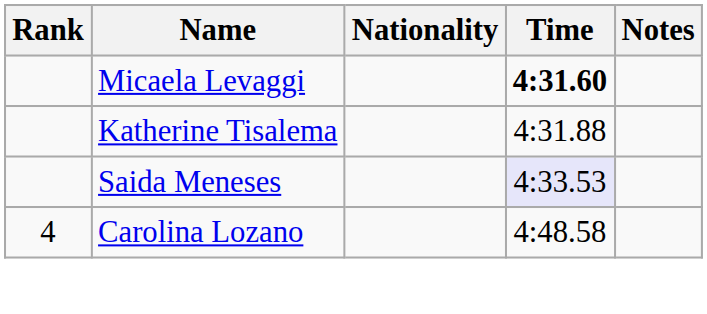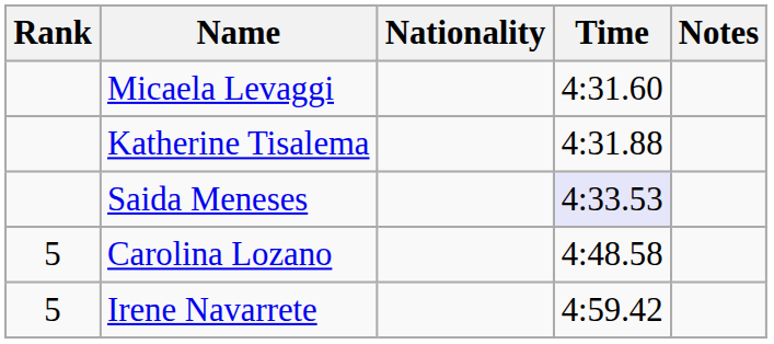 <table class="wikitable sortable" style="text-align:center;font-size:95%">
 <tr>
 <th>Rank</th>
 <th>Name</th>
 <th>Nationality</th>
 <th>Time</th>
 <th>Notes</th>
 </tr>
 <tr>
 <td></td>
 <td align=left><a href='#'>Micaela Levaggi</a></td>
 <td align=left></td>
-<td><strong>4:31.60</strong></td>
+<td>4:31.60</td>
 <td></td>
 </tr>
 <tr>
 <td></td>
 <td align=left><a href='#'>Katherine Tisalema</a></td>
 <td align=left></td>
 <td>4:31.88</td>
 <td></td>
 </tr>
 <tr>
 <td></td>
 <td align=left><a href='#'>Saida Meneses</a></td>
 <td align=left></td>
 <td style="background: lavender;">4:33.53</td>
 <td></td>
 </tr>
 <tr>
-<td>4</td>
+<td>5</td>
 <td align=left><a href='#'>Carolina Lozano</a></td>
 <td align=left></td>
 <td>4:48.58</td>
 <td></td>
 </tr>
+<tr>
+<td>5</td>
+<td align=left><a href='#'>Irene Navarrete</a></td>
+<td align=left></td>
+<td>4:59.42</td>
+<td></td>
+</tr>
 </table>
